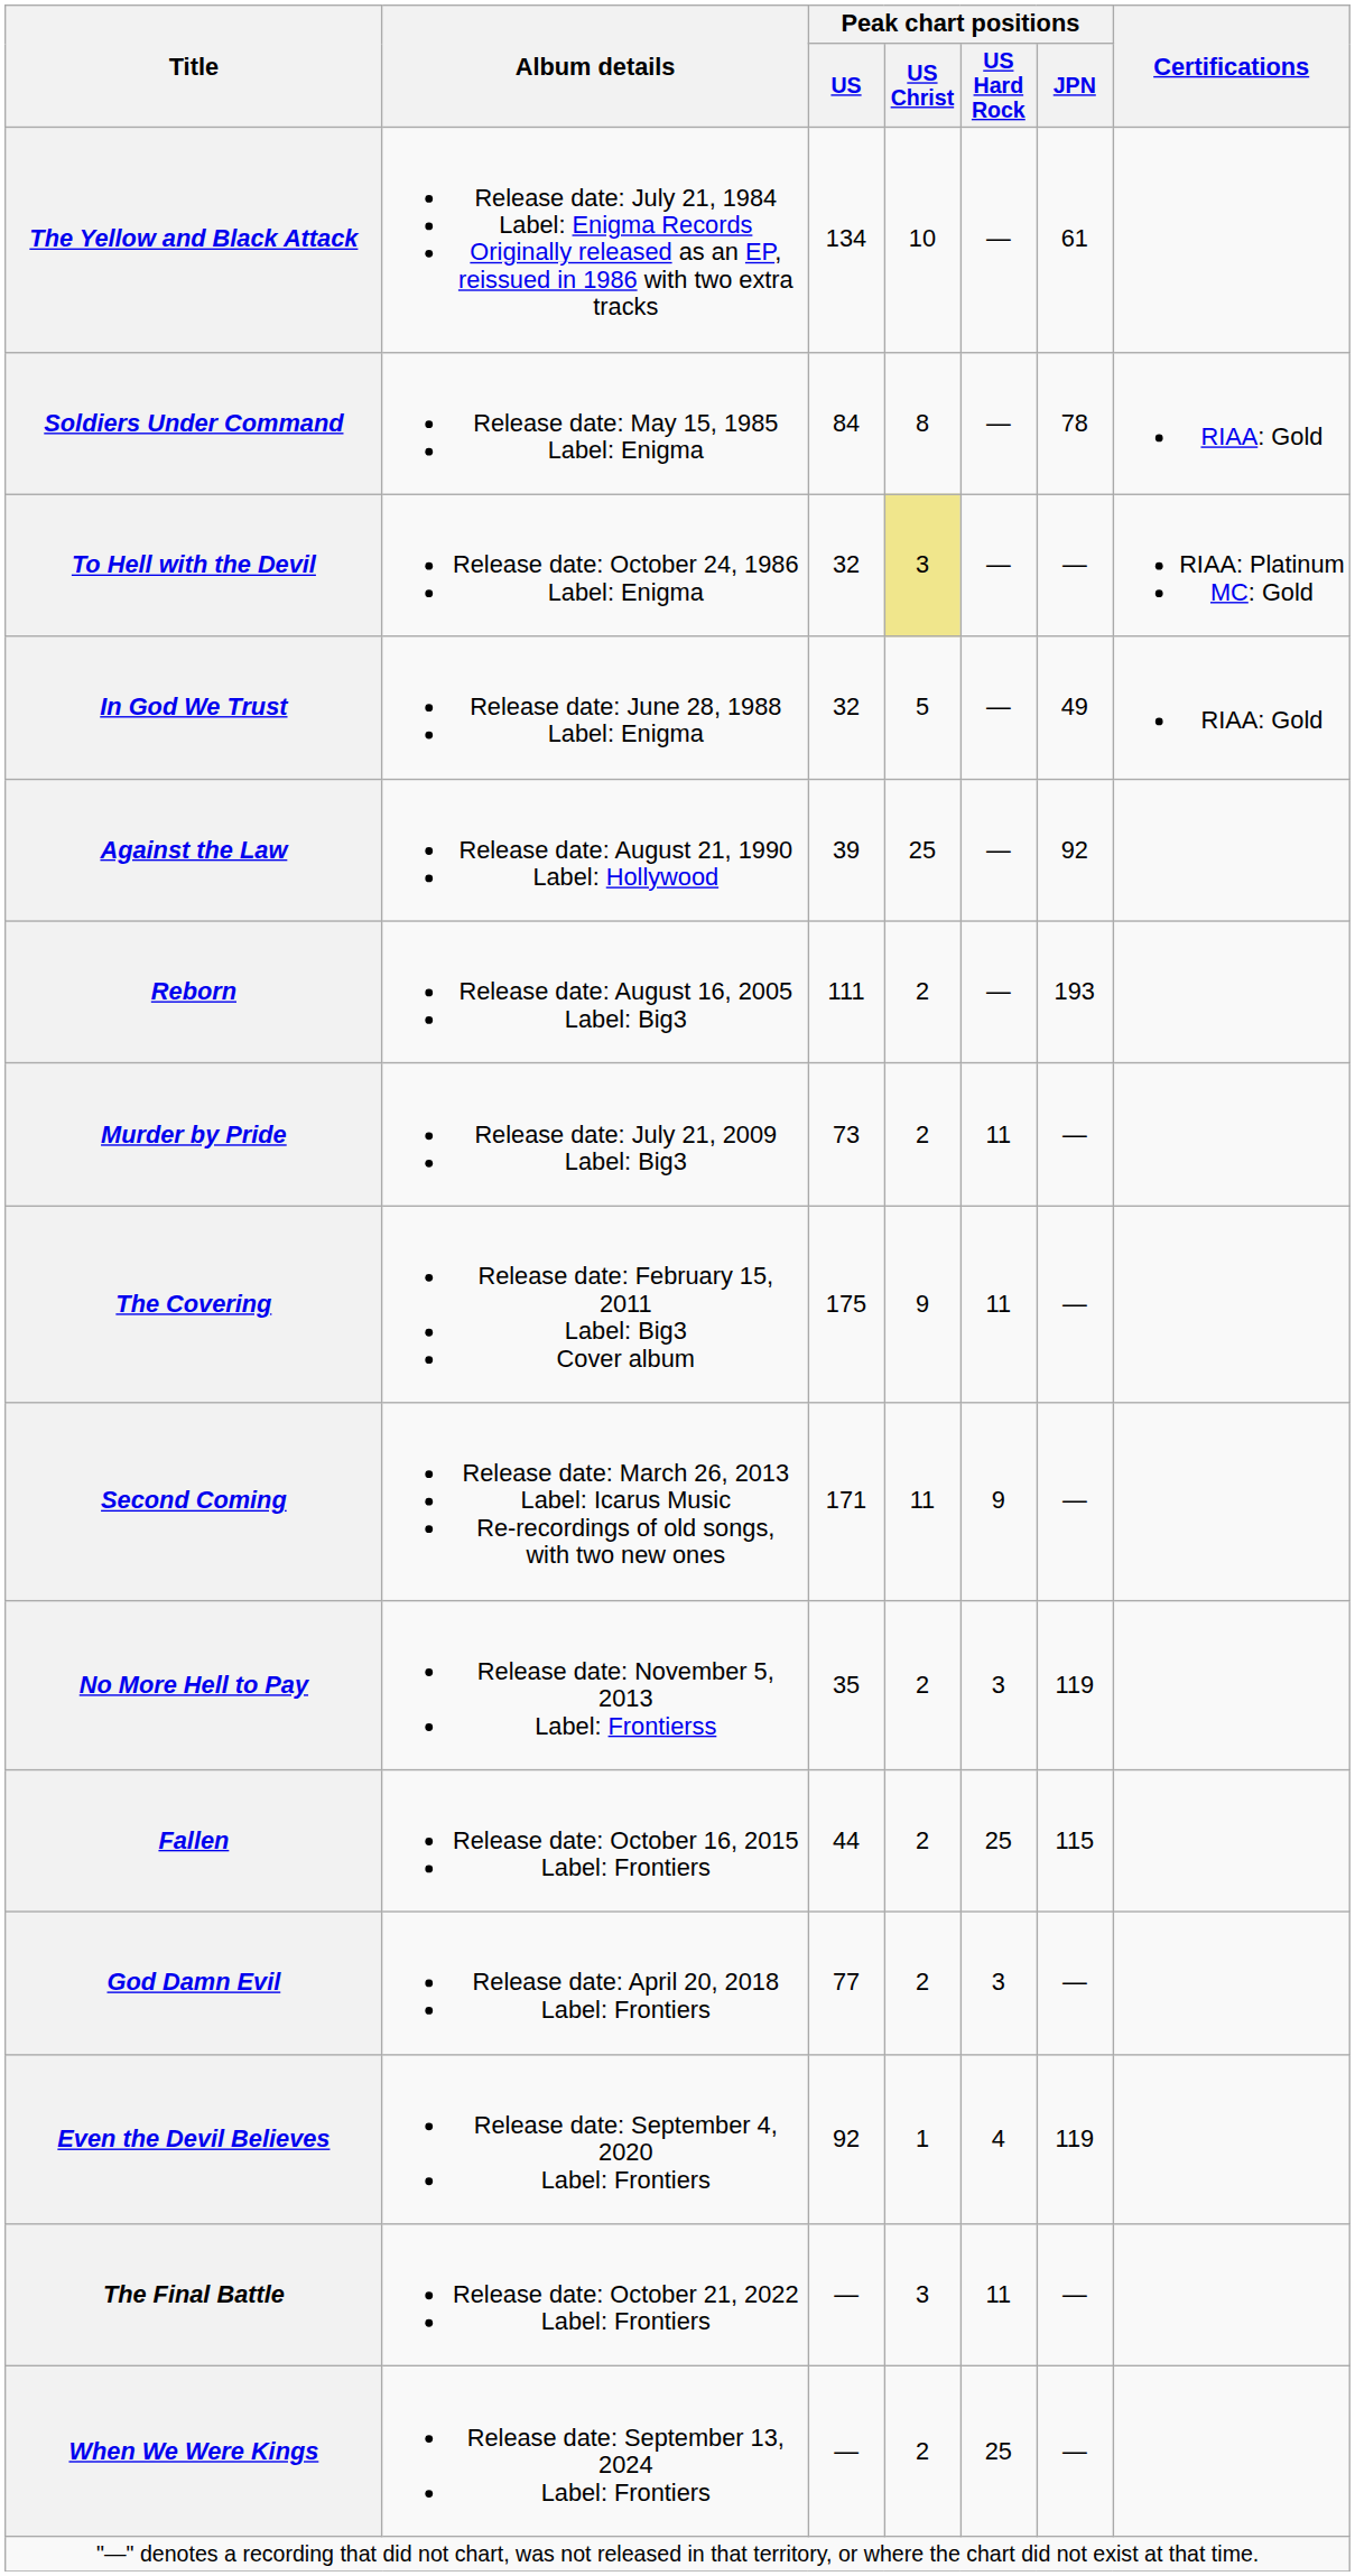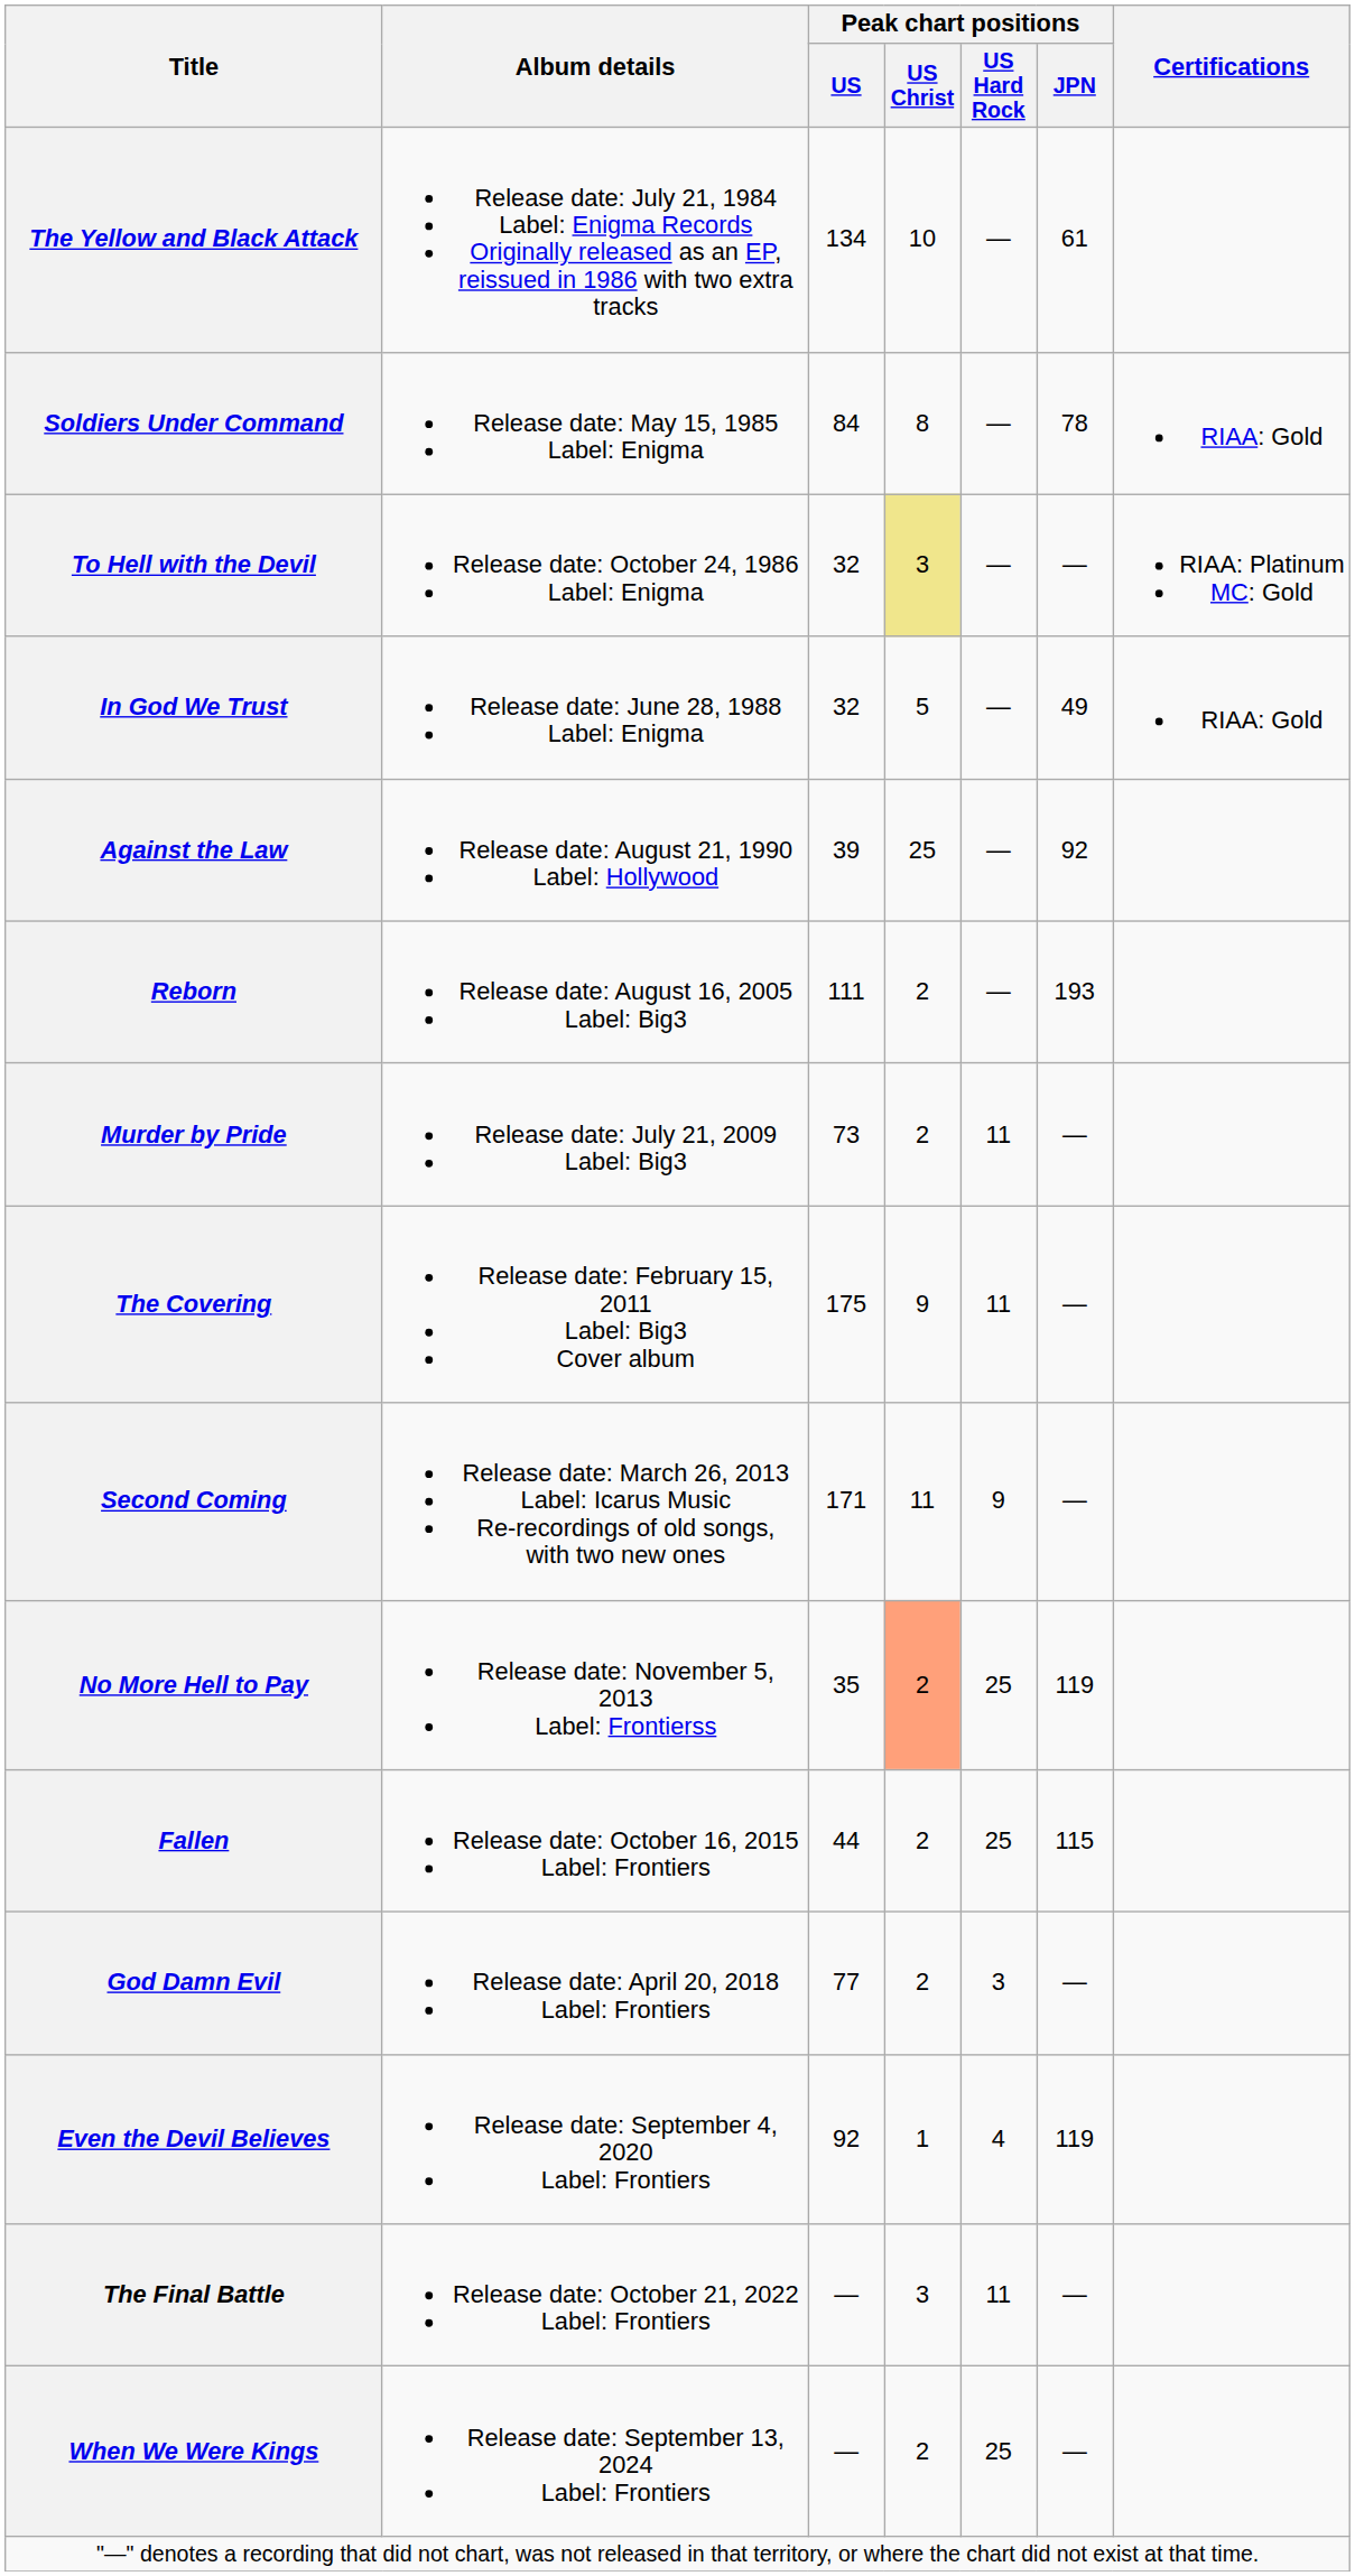 <table class="wikitable plainrowheaders" style="text-align:center;" border="1">
 <tr>
 <th scope="col" rowspan="2" style="width:15em;">Title</th>
 <th scope="col" rowspan="2" style="width:17em;">Album details</th>
 <th scope="col" colspan="4">Peak chart positions</th>
 <th scope="col" rowspan="2"><a href='#'>Certifications</a></th>
 </tr>
 <tr>
 <th scope="col" style="width:3em;font-size:90%;"><a href='#'>US</a><br></th>
 <th scope="col" style="width:3em;font-size:90%;"><a href='#'>US<br>Christ</a><br></th>
 <th scope="col" style="width:3em;font-size:90%;"><a href='#'>US<br>Hard<br>Rock</a><br></th>
 <th scope="col" style="width:3em;font-size:90%;"><a href='#'>JPN</a><br></th>
 </tr>
 <tr>
 <th scope="row"><em><a href='#'>The Yellow and Black Attack</a></em></th>
 <td><br><ul><li>Release date: July 21, 1984</li><li>Label: <a href='#'>Enigma Records</a></li><li><a href='#'>Originally released</a> as an <a href='#'>EP</a>,<br> <a href='#'>reissued in 1986</a> with two extra tracks</li></ul></td>
 <td>134</td>
 <td>10</td>
 <td>—</td>
 <td>61</td>
 <td></td>
 </tr>
 <tr>
 <th scope="row"><em><a href='#'>Soldiers Under Command</a></em></th>
 <td><br><ul><li>Release date: May 15, 1985</li><li>Label: Enigma</li></ul></td>
 <td>84</td>
 <td>8</td>
 <td>—</td>
 <td>78</td>
 <td><br><ul><li><a href='#'>RIAA</a>: Gold</li></ul></td>
 </tr>
 <tr>
 <th scope="row"><em><a href='#'>To Hell with the Devil</a></em></th>
 <td><br><ul><li>Release date: October 24, 1986</li><li>Label: Enigma</li></ul></td>
 <td>32</td>
 <td style="background: khaki;">3</td>
 <td>—</td>
 <td>—</td>
 <td><br><ul><li>RIAA: Platinum</li><li><a href='#'>MC</a>: Gold</li></ul></td>
 </tr>
 <tr>
 <th scope="row"><em><a href='#'>In God We Trust</a></em></th>
 <td><br><ul><li>Release date: June 28, 1988</li><li>Label: Enigma</li></ul></td>
 <td>32</td>
 <td>5</td>
 <td>—</td>
 <td>49</td>
 <td><br><ul><li>RIAA: Gold</li></ul></td>
 </tr>
 <tr>
 <th scope="row"><em><a href='#'>Against the Law</a></em></th>
 <td><br><ul><li>Release date: August 21, 1990</li><li>Label: <a href='#'>Hollywood</a></li></ul></td>
 <td>39</td>
 <td>25</td>
 <td>—</td>
 <td>92</td>
 <td></td>
 </tr>
 <tr>
 <th scope="row"><em><a href='#'>Reborn</a></em></th>
 <td><br><ul><li>Release date: August 16, 2005</li><li>Label: Big3</li></ul></td>
 <td>111</td>
 <td>2</td>
 <td>—</td>
 <td>193</td>
 <td></td>
 </tr>
 <tr>
 <th scope="row"><em><a href='#'>Murder by Pride</a></em></th>
 <td><br><ul><li>Release date: July 21, 2009</li><li>Label: Big3</li></ul></td>
 <td>73</td>
 <td>2</td>
 <td>11</td>
 <td>—</td>
 <td></td>
 </tr>
 <tr>
 <th scope="row"><em><a href='#'>The Covering</a></em></th>
 <td><br><ul><li>Release date: February 15, 2011</li><li>Label: Big3</li><li>Cover album</li></ul></td>
 <td>175</td>
 <td>9</td>
 <td>11</td>
 <td>—</td>
 <td></td>
 </tr>
 <tr>
 <th scope="row"><em><a href='#'>Second Coming</a></em></th>
 <td><br><ul><li>Release date: March 26, 2013</li><li>Label: Icarus Music</li><li>Re-recordings of old songs,<br> with two new ones</li></ul></td>
 <td>171</td>
 <td>11</td>
 <td>9</td>
 <td>—</td>
 <td></td>
 </tr>
 <tr>
 <th scope="row"><em><a href='#'>No More Hell to Pay</a></em></th>
 <td><br><ul><li>Release date: November 5, 2013</li><li>Label: <a href='#'>Frontierss</a></li></ul></td>
 <td>35</td>
-<td>2</td>
-<td>3</td>
+<td style="background: lightsalmon;">2</td>
+<td>25</td>
 <td>119</td>
 <td></td>
 </tr>
 <tr>
 <th scope="row"><em><a href='#'>Fallen</a></em></th>
 <td><br><ul><li>Release date: October 16, 2015</li><li>Label: Frontiers</li></ul></td>
 <td>44</td>
 <td>2</td>
 <td>25</td>
 <td>115</td>
 <td></td>
 </tr>
 <tr>
 <th scope="row"><em><a href='#'>God Damn Evil</a></em></th>
 <td><br><ul><li>Release date: April 20, 2018</li><li>Label: Frontiers</li></ul></td>
 <td>77</td>
 <td>2</td>
 <td>3</td>
 <td>—</td>
 <td></td>
 </tr>
 <tr>
 <th scope="row"><em><a href='#'>Even the Devil Believes</a></em></th>
 <td><br><ul><li>Release date: September 4, 2020</li><li>Label: Frontiers</li></ul></td>
 <td>92</td>
 <td>1</td>
 <td>4</td>
 <td>119</td>
 <td></td>
 </tr>
 <tr>
 <th scope="row"><em>The Final Battle</em></th>
 <td><br><ul><li>Release date: October 21, 2022</li><li>Label: Frontiers</li></ul></td>
 <td>—</td>
 <td>3</td>
 <td>11</td>
 <td>—</td>
 <td></td>
 </tr>
 <tr>
 <th scope="row"><em><a href='#'>When We Were Kings</a></em></th>
 <td><br><ul><li>Release date: September 13, 2024</li><li>Label: Frontiers</li></ul></td>
 <td>—</td>
 <td>2</td>
 <td>25</td>
 <td>—</td>
 <td></td>
 </tr>
 <tr>
 <td colspan="7" style="font-size:90%">"—" denotes a recording that did not chart, was not released in that territory, or where the chart did not exist at that time.</td>
 </tr>
 </table>
